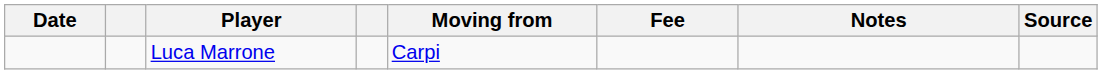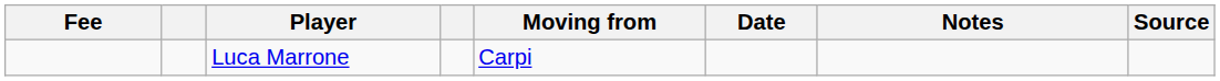 <table class="wikitable sortable">
 <tr>
-<th style="width:80px;">Date</th>
+<th style="width:120px;" class="unsortable">Fee</th>
 <th style="width:30px;"></th>
 <th style="width:180px;">Player</th>
 <th style="width:20px;"></th>
 <th style="width:180px;">Moving from</th>
-<th style="width:120px;" class="unsortable">Fee</th>
+<th style="width:80px;">Date</th>
 <th style="width:250px;" class="unsortable">Notes</th>
 <th style="width:20px;">Source</th>
 </tr>
 <tr>
-<td></td>
+<td align=center></td>
 <td align=center></td>
 <td> <a href='#'>Luca Marrone</a></td>
 <td></td>
 <td> <a href='#'>Carpi</a></td>
-<td align=center></td>
+<td></td>
 <td align=center></td>
 <td></td>
 </tr>
 </table>
